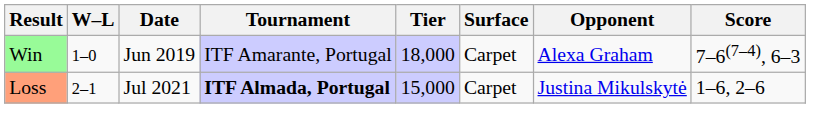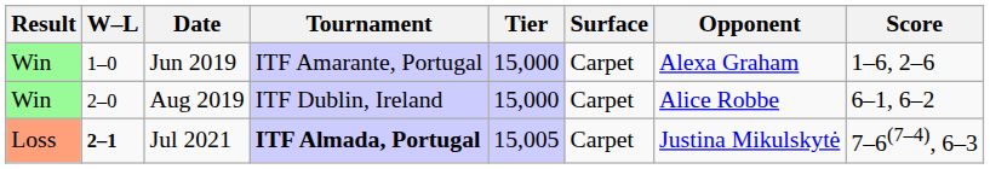 <table class="sortable wikitable">
 <tr>
 <th>Result</th>
 <th class="unsortable">W–L</th>
 <th>Date</th>
 <th>Tournament</th>
 <th>Tier</th>
 <th>Surface</th>
 <th>Opponent</th>
 <th class="unsortable">Score</th>
 </tr>
 <tr>
 <td bgcolor="98fb98">Win</td>
 <td><small>1–0</small></td>
 <td>Jun 2019</td>
 <td style="background:#ccccff;">ITF Amarante, Portugal</td>
-<td style="background:#ccccff;">18,000</td>
+<td style="background:#ccccff;">15,000</td>
 <td>Carpet</td>
 <td> <a href='#'>Alexa Graham</a></td>
-<td>7–6<sup>(7–4)</sup>, 6–3</td>
+<td>1–6, 2–6</td>
+</tr>
+<tr>
+<td bgcolor="98fb98">Win</td>
+<td><small>2–0</small></td>
+<td>Aug 2019</td>
+<td style="background:#ccccff;">ITF Dublin, Ireland</td>
+<td style="background:#ccccff;">15,000</td>
+<td>Carpet</td>
+<td> <a href='#'>Alice Robbe</a></td>
+<td>6–1, 6–2</td>
 </tr>
 <tr>
 <td bgcolor=#ffa07a>Loss</td>
-<td><small>2–1</small></td>
+<td><strong><small>2–1</small></strong></td>
 <td>Jul 2021</td>
 <td style="background:#ccccff;"><strong>ITF Almada, Portugal</strong></td>
-<td style="background:#ccccff;">15,000</td>
+<td style="background:#ccccff;">15,005</td>
 <td>Carpet</td>
 <td> <a href='#'>Justina Mikulskytė</a></td>
-<td>1–6, 2–6</td>
+<td>7–6<sup>(7–4)</sup>, 6–3</td>
 </tr>
 </table>
